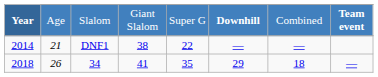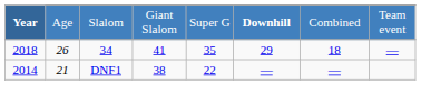 <table class="wikitable" style="font-size:95%; text-align:center; border:grey solid 1px; border-collapse:collapse;" width="40%">
 <tr style="background-color:#369; color:white;">
 <td rowspan="2" colspan="1" width="4%"><strong>Year</strong></td>
 </tr>
 <tr style="background-color:#4180be; color:white;">
 <td width="3%">Age</td>
 <td width="5%">Slalom</td>
 <td width="5%">Giant<br>Slalom</td>
 <td width="5%">Super G</td>
 <td width="5%"><strong>Downhill</strong></td>
 <td width="5%">Combined</td>
-<td width="5%"><strong>Team event</strong></td>
+<td width="5%">Team event</td>
 </tr>
 <tr style="background-color:#8CB2D8; color:white;">
+</tr>
+<tr>
+<td><a href='#'>2018</a></td>
+<td><em>26</em></td>
+<td><a href='#'>34</a></td>
+<td><a href='#'>41</a></td>
+<td><a href='#'>35</a></td>
+<td><a href='#'>29</a></td>
+<td><a href='#'>18</a></td>
+<td><a href='#'>—</a></td>
 </tr>
 <tr>
 <td><a href='#'>2014</a></td>
 <td><em>21</em></td>
 <td><a href='#'>DNF1</a></td>
 <td><a href='#'>38</a></td>
 <td><a href='#'>22</a></td>
 <td><a href='#'>—</a></td>
 <td><a href='#'>—</a></td>
 <td></td>
 </tr>
-<tr>
-<td><a href='#'>2018</a></td>
-<td><em>26</em></td>
-<td><a href='#'>34</a></td>
-<td><a href='#'>41</a></td>
-<td><a href='#'>35</a></td>
-<td><a href='#'>29</a></td>
-<td><a href='#'>18</a></td>
-<td><a href='#'>—</a></td>
-</tr>
 </table>
